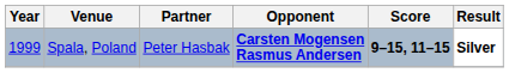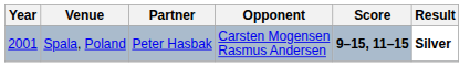 <table class="sortable wikitable" style="font-size: 90%;">
 <tr>
 <th>Year</th>
 <th>Venue</th>
 <th>Partner</th>
 <th>Opponent</th>
 <th>Score</th>
 <th>Result</th>
 </tr>
 <tr style="background:#AABBCC">
-<td align="center"><a href='#'>1999</a></td>
+<td align="center"><a href='#'>2001</a></td>
 <td align="left"><a href='#'>Spala</a>, <a href='#'>Poland</a></td>
 <td align="left"> <a href='#'>Peter Hasbak</a></td>
-<td align="left"><strong> <a href='#'>Carsten Mogensen</a> <br>  <a href='#'>Rasmus Andersen</a></strong></td>
+<td align="left"> <a href='#'>Carsten Mogensen</a> <br>  <a href='#'>Rasmus Andersen</a></td>
 <td align="left"><strong>9–15, 11–15</strong></td>
 <td style="text-align:left; background:white"> <strong>Silver</strong></td>
 </tr>
 <tr>
 </tr>
 </table>
